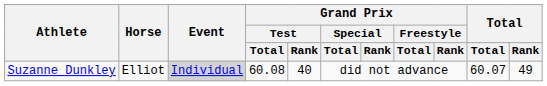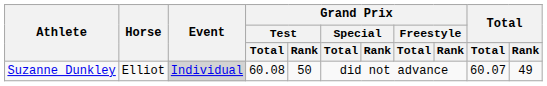 <table class=wikitable style="font-size:90%">
 <tr>
 <th rowspan="3">Athlete</th>
 <th rowspan="3">Horse</th>
 <th rowspan="3">Event</th>
 <th colspan="6">Grand Prix</th>
 <th colspan="2" rowspan="2">Total</th>
 </tr>
 <tr style="font-size:95%">
 <th colspan="2">Test</th>
 <th colspan="2">Special</th>
 <th colspan="2">Freestyle</th>
 </tr>
 <tr style="font-size:95%">
 <th colspan="1" rowspan="1">Total</th>
 <th>Rank</th>
 <th>Total</th>
 <th>Rank</th>
 <th>Total</th>
 <th>Rank</th>
 <th>Total</th>
 <th>Rank</th>
 </tr>
 <tr align=center>
 <td align=left><a href='#'>Suzanne Dunkley</a></td>
 <td align=left>Elliot</td>
 <td align=left style="background: lightgrey;"><a href='#'>Individual</a></td>
 <td>60.08</td>
-<td>40</td>
+<td>50</td>
 <td colspan=4>did not advance</td>
 <td>60.07</td>
 <td>49</td>
 </tr>
 </table>
